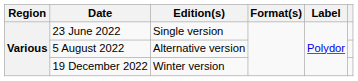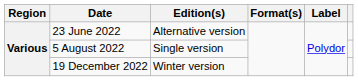 <table class="wikitable plainrowheaders">
 <tr>
 <th scope="col">Region</th>
 <th scope="col">Date</th>
 <th scope="col">Edition(s)</th>
 <th scope="col">Format(s)</th>
 <th scope="col">Label</th>
 <th scope="col"></th>
 </tr>
 <tr>
 <th rowspan="3" scope="row">Various</th>
 <td>23 June 2022</td>
-<td>Single version</td>
+<td>Alternative version</td>
 <td rowspan="3"></td>
 <td rowspan="3"><a href='#'>Polydor</a></td>
 <td></td>
 </tr>
 <tr>
 <td>5 August 2022</td>
-<td>Alternative version</td>
+<td>Single version</td>
 <td></td>
 </tr>
 <tr>
 <td>19 December 2022</td>
 <td>Winter version</td>
 <td></td>
 </tr>
 </table>
